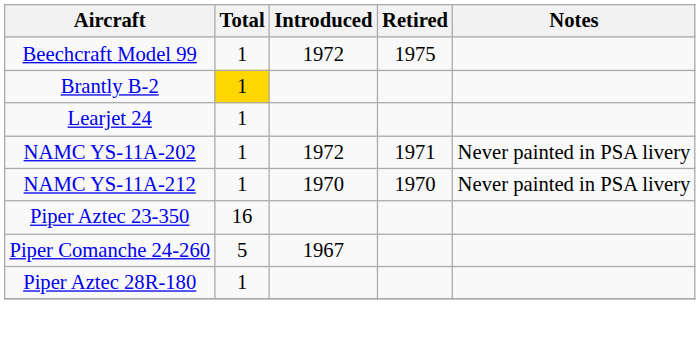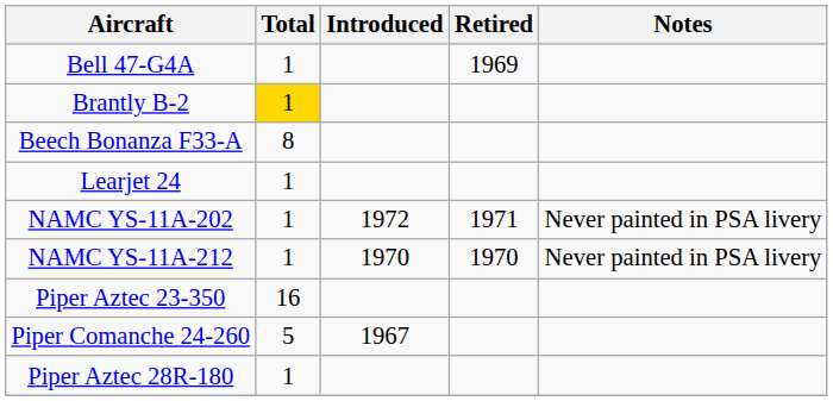 <table class="wikitable" style="text-align:center">
 <tr>
 <th>Aircraft</th>
 <th>Total</th>
 <th>Introduced</th>
 <th>Retired</th>
 <th>Notes</th>
 </tr>
 <tr>
-<td><a href='#'>Beechcraft Model 99</a></td>
+<td><a href='#'>Bell 47-G4A</a></td>
 <td>1</td>
-<td>1972</td>
-<td>1975</td>
+<td></td>
+<td>1969</td>
 <td></td>
 </tr>
 <tr>
 <td><a href='#'>Brantly B-2</a></td>
 <td style="background: gold;">1</td>
+<td></td>
+<td></td>
+<td></td>
+</tr>
+<tr>
+<td><a href='#'>Beech Bonanza F33-A</a></td>
+<td>8</td>
 <td></td>
 <td></td>
 <td></td>
 </tr>
 <tr>
 <td><a href='#'>Learjet 24</a></td>
 <td>1</td>
 <td></td>
 <td></td>
 <td></td>
 </tr>
 <tr>
 <td><a href='#'>NAMC YS-11A-202</a></td>
 <td>1</td>
 <td>1972</td>
 <td>1971</td>
 <td>Never painted in PSA livery</td>
 </tr>
 <tr>
 <td><a href='#'>NAMC YS-11A-212</a></td>
 <td>1</td>
 <td>1970</td>
 <td>1970</td>
 <td>Never painted in PSA livery</td>
 </tr>
 <tr>
 <td><a href='#'>Piper Aztec 23-350</a></td>
 <td>16</td>
 <td></td>
 <td></td>
 <td></td>
 </tr>
 <tr>
 <td><a href='#'>Piper Comanche 24-260</a></td>
 <td>5</td>
 <td>1967</td>
 <td></td>
 <td></td>
 </tr>
 <tr>
 <td><a href='#'>Piper Aztec 28R-180</a></td>
 <td>1</td>
 <td></td>
 <td></td>
 <td></td>
 </tr>
 <tr>
 </tr>
 </table>
